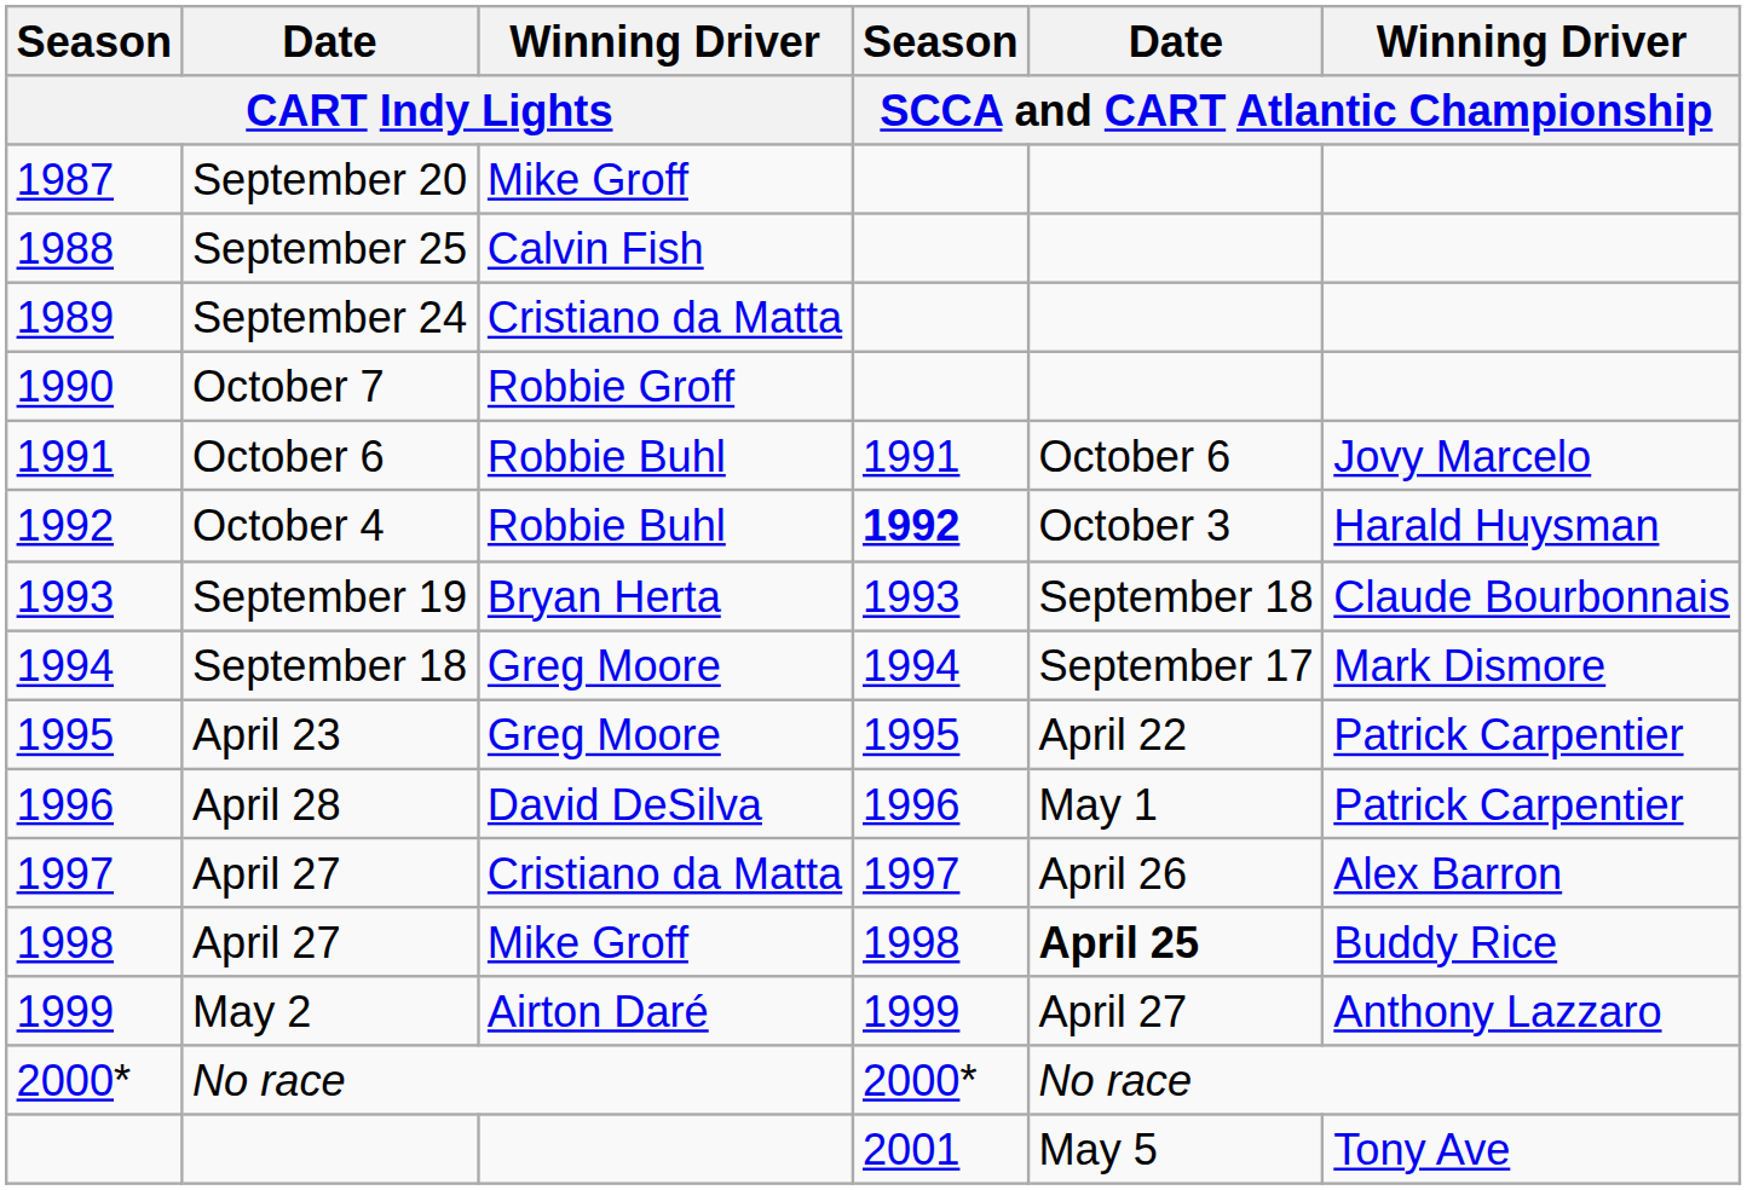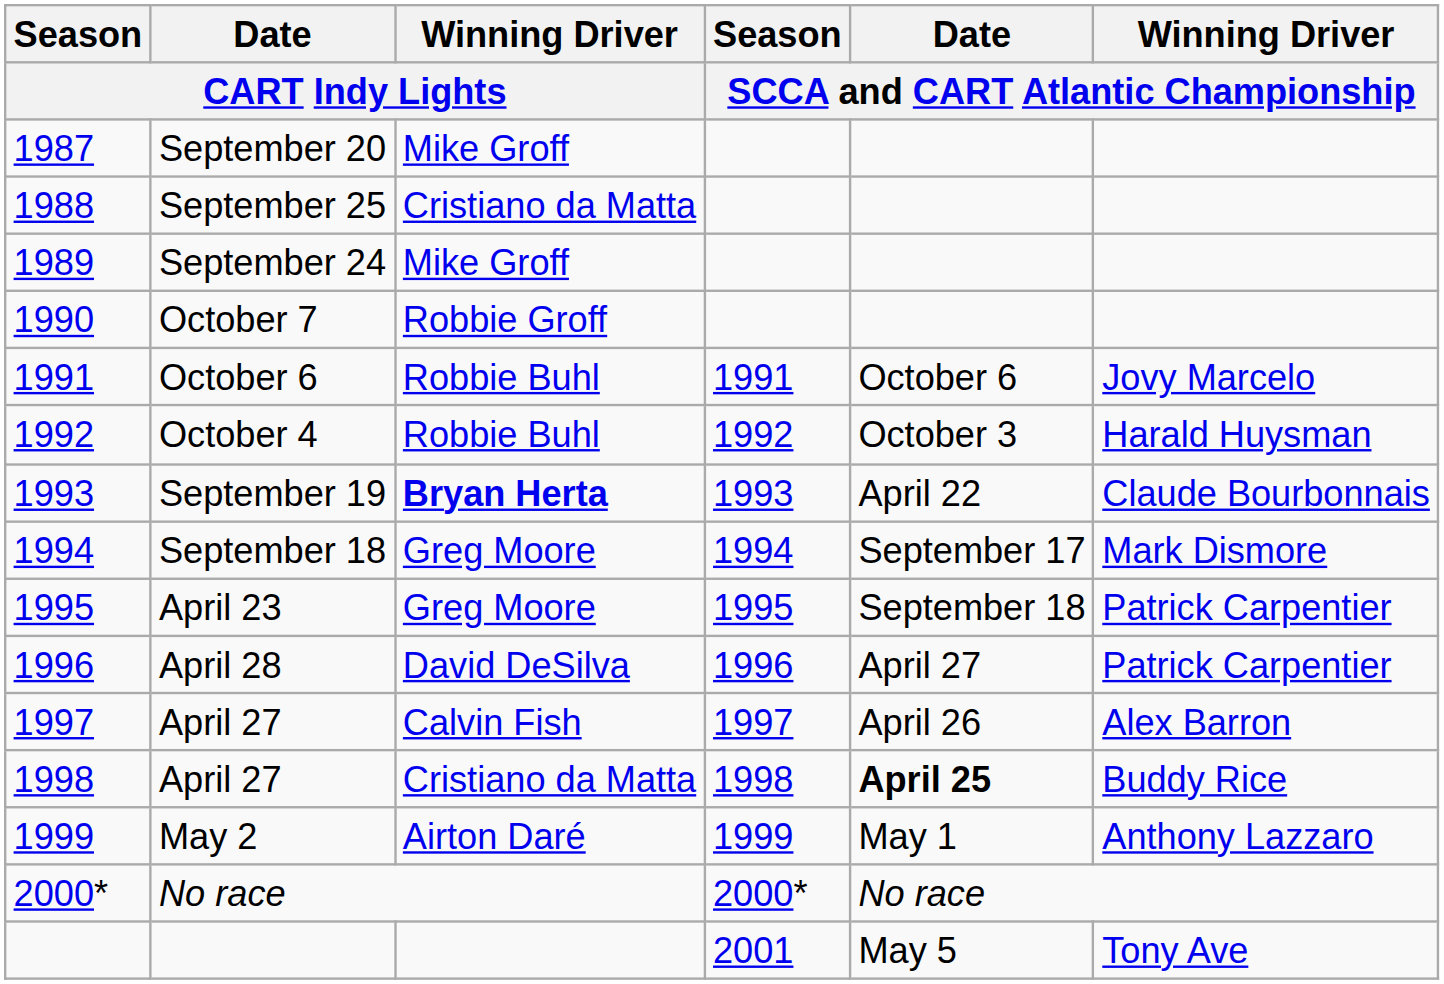 <table class="wikitable" style="font-size: 95%;">
 <tr>
 <th>Season</th>
 <th>Date</th>
 <th>Winning Driver</th>
 <th>Season</th>
 <th>Date</th>
 <th>Winning Driver</th>
 </tr>
 <tr>
 <th colspan=3><a href='#'>CART</a> <a href='#'>Indy Lights</a></th>
 <th colspan=3><a href='#'>SCCA</a> and <a href='#'>CART</a> <a href='#'>Atlantic Championship</a></th>
 </tr>
 <tr>
 <td><a href='#'>1987</a></td>
 <td>September 20</td>
 <td> <a href='#'>Mike Groff</a></td>
 <td></td>
 <td></td>
 <td></td>
 </tr>
 <tr>
 <td><a href='#'>1988</a></td>
 <td>September 25</td>
-<td> <a href='#'>Calvin Fish</a></td>
+<td> <a href='#'>Cristiano da Matta</a></td>
 <td></td>
 <td></td>
 <td></td>
 </tr>
 <tr>
 <td><a href='#'>1989</a></td>
 <td>September 24</td>
-<td> <a href='#'>Cristiano da Matta</a></td>
+<td> <a href='#'>Mike Groff</a></td>
 <td></td>
 <td></td>
 <td></td>
 </tr>
 <tr>
 <td><a href='#'>1990</a></td>
 <td>October 7</td>
 <td> <a href='#'>Robbie Groff</a></td>
 <td></td>
 <td></td>
 <td></td>
 </tr>
 <tr>
 <td><a href='#'>1991</a></td>
 <td>October 6</td>
 <td> <a href='#'>Robbie Buhl</a></td>
 <td><a href='#'>1991</a></td>
 <td>October 6</td>
 <td> <a href='#'>Jovy Marcelo</a></td>
 </tr>
 <tr>
 <td><a href='#'>1992</a></td>
 <td>October 4</td>
 <td> <a href='#'>Robbie Buhl</a></td>
-<td><strong><a href='#'>1992</a></strong></td>
+<td><a href='#'>1992</a></td>
 <td>October 3</td>
 <td> <a href='#'>Harald Huysman</a></td>
 </tr>
 <tr>
 <td><a href='#'>1993</a></td>
 <td>September 19</td>
-<td> <a href='#'>Bryan Herta</a></td>
+<td><strong> <a href='#'>Bryan Herta</a></strong></td>
 <td><a href='#'>1993</a></td>
-<td>September 18</td>
+<td>April 22</td>
 <td> <a href='#'>Claude Bourbonnais</a></td>
 </tr>
 <tr>
 <td><a href='#'>1994</a></td>
 <td>September 18</td>
 <td> <a href='#'>Greg Moore</a></td>
 <td><a href='#'>1994</a></td>
 <td>September 17</td>
 <td> <a href='#'>Mark Dismore</a></td>
 </tr>
 <tr>
 <td><a href='#'>1995</a></td>
 <td>April 23</td>
 <td> <a href='#'>Greg Moore</a></td>
 <td><a href='#'>1995</a></td>
-<td>April 22</td>
+<td>September 18</td>
 <td> <a href='#'>Patrick Carpentier</a></td>
 </tr>
 <tr>
 <td><a href='#'>1996</a></td>
 <td>April 28</td>
 <td> <a href='#'>David DeSilva</a></td>
 <td><a href='#'>1996</a></td>
-<td>May 1</td>
+<td>April 27</td>
 <td> <a href='#'>Patrick Carpentier</a></td>
 </tr>
 <tr>
 <td><a href='#'>1997</a></td>
 <td>April 27</td>
-<td> <a href='#'>Cristiano da Matta</a></td>
+<td> <a href='#'>Calvin Fish</a></td>
 <td><a href='#'>1997</a></td>
 <td>April 26</td>
 <td> <a href='#'>Alex Barron</a></td>
 </tr>
 <tr>
 <td><a href='#'>1998</a></td>
 <td>April 27</td>
-<td> <a href='#'>Mike Groff</a></td>
+<td> <a href='#'>Cristiano da Matta</a></td>
 <td><a href='#'>1998</a></td>
 <td><strong>April 25</strong></td>
 <td> <a href='#'>Buddy Rice</a></td>
 </tr>
 <tr>
 <td><a href='#'>1999</a></td>
 <td>May 2</td>
 <td> <a href='#'>Airton Daré</a></td>
 <td><a href='#'>1999</a></td>
-<td>April 27</td>
+<td>May 1</td>
 <td> <a href='#'>Anthony Lazzaro</a></td>
 </tr>
 <tr>
 <td><a href='#'>2000</a>*</td>
 <td colspan="2"><em>No race</em></td>
 <td><a href='#'>2000</a>*</td>
 <td colspan="2"><em>No race</em></td>
 </tr>
 <tr>
 <td></td>
 <td></td>
 <td></td>
 <td><a href='#'>2001</a></td>
 <td>May 5</td>
 <td> <a href='#'>Tony Ave</a></td>
 </tr>
 </table>
